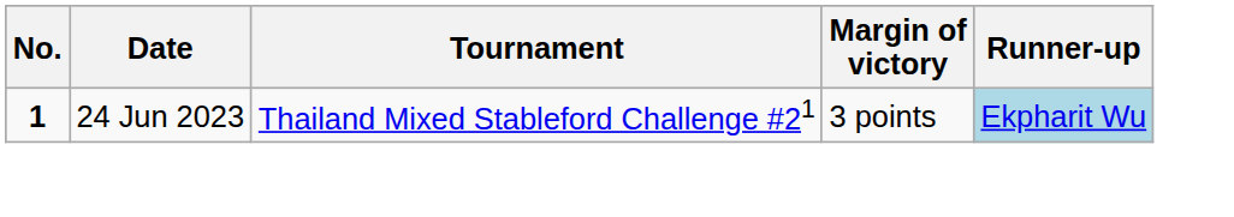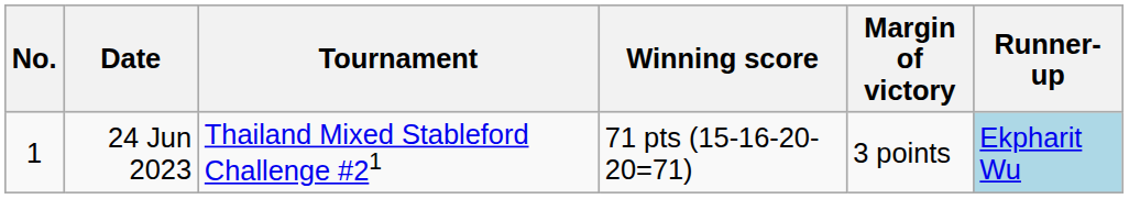 <table class="wikitable" style="font-size:95%;">
 <tr>
 <th>No.</th>
 <th>Date</th>
 <th>Tournament</th>
+<th>Winning score</th>
 <th>Margin of<br>victory</th>
 <th>Runner-up</th>
 </tr>
 <tr>
-<td align=center><strong>1</strong></td>
+<td align=center>1</td>
 <td align=right>24 Jun 2023</td>
 <td><a href='#'>Thailand Mixed Stableford Challenge #2</a><sup>1</sup></td>
+<td>71 pts (15-16-20-20=71)</td>
 <td>3 points</td>
 <td style="background: lightblue;"> <a href='#'>Ekpharit Wu</a></td>
 </tr>
 </table>
